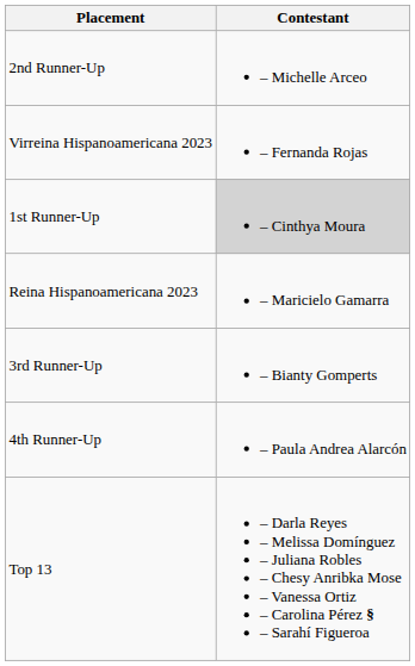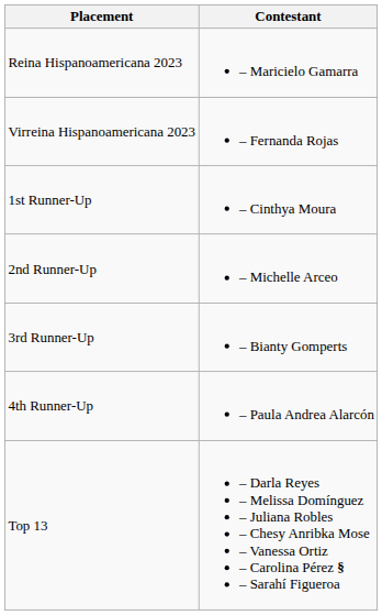 <table class="wikitable sortable" style="font-size: 95%;">
 <tr>
 <th>Placement</th>
 <th>Contestant</th>
 </tr>
 <tr>
-<td>2nd Runner-Up</td>
-<td><br><ul><li> – Michelle Arceo</li></ul></td>
+<td>Reina Hispanoamericana 2023</td>
+<td><br><ul><li> – Maricielo Gamarra</li></ul></td>
 </tr>
 <tr>
 <td>Virreina Hispanoamericana 2023</td>
 <td><br><ul><li> – Fernanda Rojas</li></ul></td>
 </tr>
 <tr>
 <td>1st Runner-Up</td>
-<td style="background: lightgrey;"><br><ul><li> – Cinthya Moura</li></ul></td>
+<td><br><ul><li> – Cinthya Moura</li></ul></td>
 </tr>
 <tr>
-<td>Reina Hispanoamericana 2023</td>
-<td><br><ul><li> – Maricielo Gamarra</li></ul></td>
+<td>2nd Runner-Up</td>
+<td><br><ul><li> – Michelle Arceo</li></ul></td>
 </tr>
 <tr>
 <td>3rd Runner-Up</td>
 <td><br><ul><li> – Bianty Gomperts</li></ul></td>
 </tr>
 <tr>
 <td>4th Runner-Up</td>
 <td><br><ul><li> – Paula Andrea Alarcón</li></ul></td>
 </tr>
 <tr>
 <td>Top 13</td>
 <td><br><ul><li> – Darla Reyes</li><li> – Melissa Domínguez</li><li> – Juliana Robles</li><li> – Chesy Anribka Mose</li><li> – Vanessa Ortiz</li><li> – Carolina Pérez <strong>§</strong></li><li> – Sarahí Figueroa</li></ul></td>
 </tr>
 </table>
